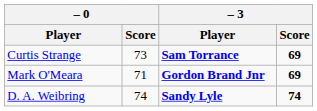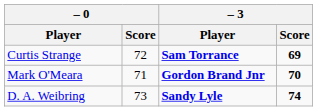 <table class=wikitable>
 <tr>
 <th colspan=2> – 0</th>
 <th colspan=2> – 3</th>
 </tr>
 <tr>
 <th width=140>Player</th>
 <th>Score</th>
 <th width=140>Player</th>
 <th>Score</th>
 </tr>
 <tr>
 <td><a href='#'>Curtis Strange</a></td>
-<td align=center>73</td>
+<td align=center>72</td>
 <td><strong><a href='#'>Sam Torrance</a></strong></td>
 <td align=center><strong>69</strong></td>
 </tr>
 <tr>
 <td><a href='#'>Mark O'Meara</a></td>
 <td align=center>71</td>
 <td><strong><a href='#'>Gordon Brand Jnr</a></strong></td>
-<td align=center><strong>69</strong></td>
+<td align=center><strong>70</strong></td>
 </tr>
 <tr>
 <td><a href='#'>D. A. Weibring</a></td>
-<td align=center>74</td>
+<td align=center>73</td>
 <td><strong><a href='#'>Sandy Lyle</a></strong></td>
 <td align=center><strong>74</strong></td>
 </tr>
 </table>
